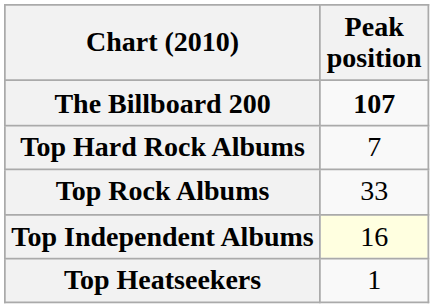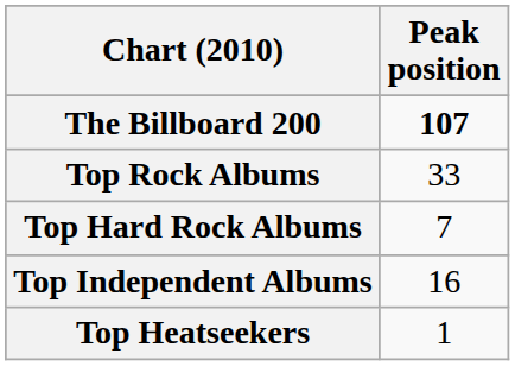 <table class="wikitable sortable plainrowheaders">
 <tr>
 <th>Chart (2010)</th>
 <th>Peak<br>position</th>
 </tr>
 <tr>
 <th scope="row">The Billboard 200</th>
 <td align="center"><strong>107</strong></td>
 </tr>
 <tr>
+<th scope="row">Top Rock Albums</th>
+<td align="center">33</td>
+</tr>
+<tr>
 <th scope="row">Top Hard Rock Albums</th>
 <td align="center">7</td>
 </tr>
 <tr>
-<th scope="row">Top Rock Albums</th>
-<td align="center">33</td>
-</tr>
-<tr>
 <th scope="row">Top Independent Albums</th>
-<td align="center" style="background: lightyellow;">16</td>
+<td align="center">16</td>
 </tr>
 <tr>
 <th scope="row">Top Heatseekers</th>
 <td align="center">1</td>
 </tr>
 </table>
